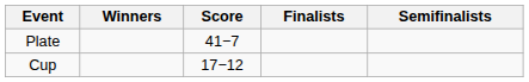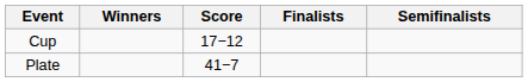 <table class="wikitable" width=550 style="text-align: center">
 <tr>
 <th>Event</th>
 <th>Winners</th>
 <th>Score</th>
 <th>Finalists</th>
 <th>Semifinalists</th>
 </tr>
 <tr>
+<td>Cup</td>
+<td align=left></td>
+<td>17−12</td>
+<td align=left></td>
+<td align=left><br></td>
+</tr>
+<tr>
 <td>Plate</td>
 <td align=left></td>
 <td>41−7</td>
 <td align=left></td>
 <td align=left><br></td>
 </tr>
-<tr>
-<td>Cup</td>
-<td align=left></td>
-<td>17−12</td>
-<td align=left></td>
-<td align=left><br></td>
-</tr>
 </table>
